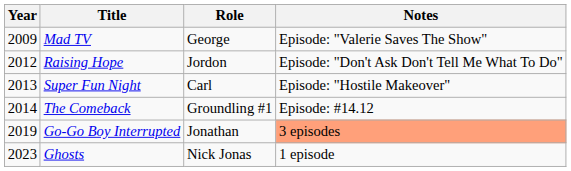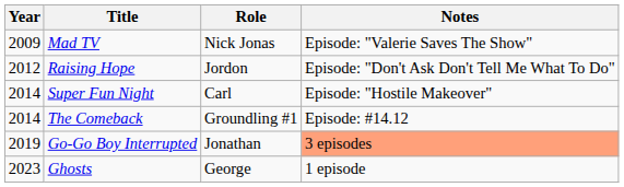 <table class="wikitable sortable">
 <tr>
 <th>Year</th>
 <th>Title</th>
 <th>Role</th>
 <th class="unsortable">Notes</th>
 </tr>
 <tr>
 <td>2009</td>
 <td><em><a href='#'>Mad TV</a></em></td>
-<td>George</td>
+<td>Nick Jonas</td>
 <td>Episode: "Valerie Saves The Show"</td>
 </tr>
 <tr>
 <td>2012</td>
 <td><em><a href='#'>Raising Hope</a></em></td>
 <td>Jordon</td>
 <td>Episode: "Don't Ask Don't Tell Me What To Do"</td>
 </tr>
 <tr>
-<td>2013</td>
+<td>2014</td>
 <td><em><a href='#'>Super Fun Night</a></em></td>
 <td>Carl</td>
 <td>Episode: "Hostile Makeover"</td>
 </tr>
 <tr>
 <td>2014</td>
 <td><em><a href='#'>The Comeback</a></em></td>
 <td>Groundling #1</td>
 <td>Episode: #14.12</td>
 </tr>
 <tr>
 <td>2019</td>
 <td><em><a href='#'>Go-Go Boy Interrupted</a></em></td>
 <td>Jonathan</td>
 <td style="background: lightsalmon;">3 episodes</td>
 </tr>
 <tr>
 <td>2023</td>
 <td><em><a href='#'>Ghosts</a></em></td>
-<td>Nick Jonas</td>
+<td>George</td>
 <td>1 episode</td>
 </tr>
 </table>
